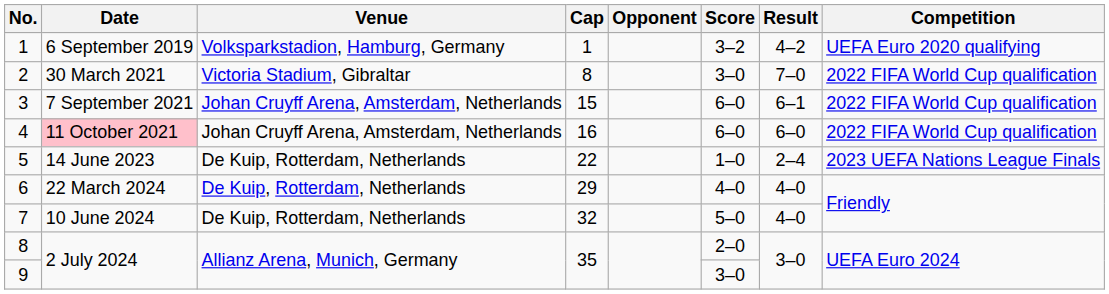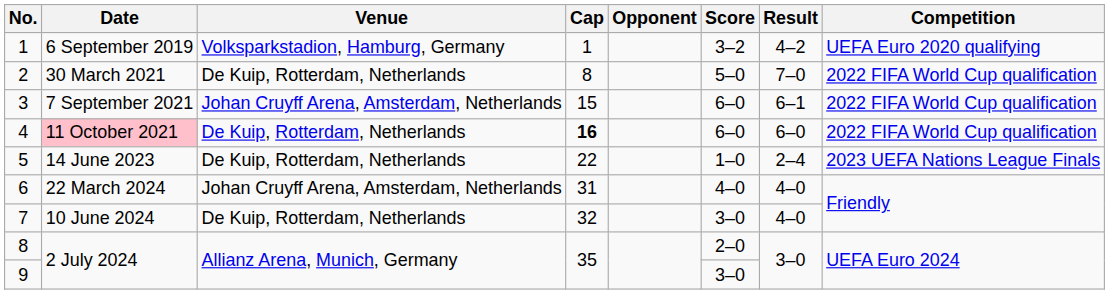 <table class="wikitable sortable">
 <tr>
 <th scope="col">No.</th>
 <th scope="col" data-sort-type="date">Date</th>
 <th scope="col">Venue</th>
 <th scope="col">Cap</th>
 <th scope="col">Opponent</th>
 <th scope="col">Score</th>
 <th scope="col">Result</th>
 <th scope="col">Competition</th>
 </tr>
 <tr>
 <td align="center">1</td>
 <td>6 September 2019</td>
 <td><a href='#'>Volksparkstadion</a>, <a href='#'>Hamburg</a>, Germany</td>
 <td align=center>1</td>
 <td></td>
 <td align="center">3–2</td>
 <td align="center">4–2</td>
 <td><a href='#'>UEFA Euro 2020 qualifying</a></td>
 </tr>
 <tr>
 <td align="center">2</td>
 <td>30 March 2021</td>
-<td><a href='#'>Victoria Stadium</a>, Gibraltar</td>
+<td>De Kuip, Rotterdam, Netherlands</td>
 <td align=center>8</td>
 <td></td>
-<td align="center">3–0</td>
+<td align="center">5–0</td>
 <td align="center">7–0</td>
 <td><a href='#'>2022 FIFA World Cup qualification</a></td>
 </tr>
 <tr>
 <td align="center">3</td>
 <td>7 September 2021</td>
 <td><a href='#'>Johan Cruyff Arena</a>, <a href='#'>Amsterdam</a>, Netherlands</td>
 <td align=center>15</td>
 <td></td>
 <td align="center">6–0</td>
 <td align="center">6–1</td>
 <td><a href='#'>2022 FIFA World Cup qualification</a></td>
 </tr>
 <tr>
 <td align="center">4</td>
 <td style="background: pink;">11 October 2021</td>
-<td>Johan Cruyff Arena, Amsterdam, Netherlands</td>
-<td align=center>16</td>
+<td><a href='#'>De Kuip</a>, <a href='#'>Rotterdam</a>, Netherlands</td>
+<td align=center><strong>16</strong></td>
 <td></td>
 <td align="center">6–0</td>
 <td align="center">6–0</td>
 <td><a href='#'>2022 FIFA World Cup qualification</a></td>
 </tr>
 <tr>
 <td align="center">5</td>
 <td>14 June 2023</td>
 <td>De Kuip, Rotterdam, Netherlands</td>
 <td align=center>22</td>
 <td></td>
 <td align="center">1–0</td>
 <td align="center">2–4 </td>
 <td><a href='#'>2023 UEFA Nations League Finals</a></td>
 </tr>
 <tr>
 <td align="center">6</td>
 <td>22 March 2024</td>
-<td><a href='#'>De Kuip</a>, <a href='#'>Rotterdam</a>, Netherlands</td>
-<td align="center">29</td>
+<td>Johan Cruyff Arena, Amsterdam, Netherlands</td>
+<td align="center">31</td>
 <td></td>
 <td align="center">4–0</td>
 <td align="center">4–0</td>
 <td rowspan="2"><a href='#'>Friendly</a></td>
 </tr>
 <tr>
 <td align="center">7</td>
 <td>10 June 2024</td>
 <td>De Kuip, Rotterdam, Netherlands</td>
 <td align=center>32</td>
 <td></td>
-<td align="center">5–0</td>
+<td align="center">3–0</td>
 <td align="center">4–0</td>
 </tr>
 <tr>
 <td align="center">8</td>
 <td rowspan=2>2 July 2024</td>
 <td rowspan=2><a href='#'>Allianz Arena</a>, <a href='#'>Munich</a>, Germany</td>
 <td align=center rowspan=2>35</td>
 <td rowspan=2></td>
 <td align="center">2–0</td>
 <td align="center" rowspan=2>3–0</td>
 <td rowspan=2><a href='#'>UEFA Euro 2024</a></td>
 </tr>
 <tr>
 <td align="center">9</td>
 <td align="center">3–0</td>
 </tr>
 </table>
